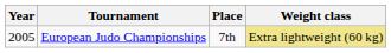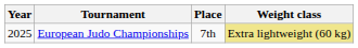 <table class=wikitable>
 <tr>
 <th>Year</th>
 <th>Tournament</th>
 <th>Place</th>
 <th>Weight class</th>
 </tr>
 <tr>
-<td>2005</td>
+<td>2025</td>
 <td><a href='#'>European Judo Championships</a></td>
 <td align="center">7th</td>
 <td style="background: khaki;">Extra lightweight (60 kg)</td>
 </tr>
 </table>
